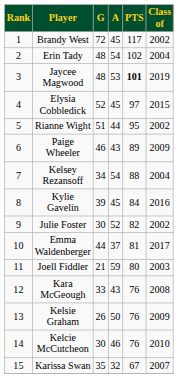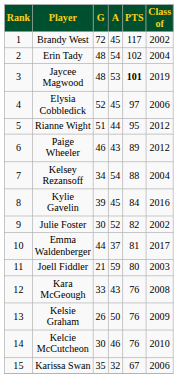 <table class="wikitable" width="30%">
 <tr align="center"  style=" background:#00502F;color:#FDD017;">
 <td><strong>Rank</strong></td>
 <td><strong>Player</strong></td>
 <td><strong>G</strong></td>
 <td><strong>A</strong></td>
 <td><strong>PTS</strong></td>
 <td><strong>Class of</strong></td>
 </tr>
 <tr align="center" bgcolor="">
 <td>1</td>
 <td>Brandy West</td>
 <td>72</td>
 <td>45</td>
 <td>117</td>
 <td>2002</td>
 </tr>
 <tr align="center" bgcolor="">
 <td>2</td>
 <td>Erin Tady</td>
 <td>48</td>
 <td>54</td>
 <td>102</td>
 <td>2004</td>
 </tr>
 <tr align="center" bgcolor="">
 <td>3</td>
 <td>Jaycee Magwood</td>
 <td>48</td>
 <td>53</td>
 <td><strong>101</strong></td>
 <td>2019</td>
 </tr>
 <tr align="center" bgcolor="">
 <td>4</td>
 <td>Elysia Cobbledick</td>
 <td>52</td>
 <td>45</td>
 <td>97</td>
-<td>2015</td>
+<td>2006</td>
 </tr>
 <tr align="center" bgcolor="">
 <td>5</td>
 <td>Rianne Wight</td>
 <td>51</td>
 <td>44</td>
 <td>95</td>
-<td>2002</td>
+<td>2012</td>
 </tr>
 <tr align="center" bgcolor="">
 <td>6</td>
 <td>Paige Wheeler</td>
 <td>46</td>
 <td>43</td>
 <td>89</td>
-<td>2009</td>
+<td>2012</td>
 </tr>
 <tr align="center" bgcolor="">
 <td>7</td>
 <td>Kelsey Rezansoff</td>
 <td>34</td>
 <td>54</td>
 <td>88</td>
 <td>2004</td>
 </tr>
 <tr align="center" bgcolor="">
 <td>8</td>
 <td>Kylie Gavelin</td>
 <td>39</td>
 <td>45</td>
 <td>84</td>
 <td>2016</td>
 </tr>
 <tr align="center" bgcolor="">
 <td>9</td>
 <td>Julie Foster</td>
 <td>30</td>
 <td>52</td>
 <td>82</td>
 <td>2002</td>
 </tr>
 <tr align="center" bgcolor="">
 <td>10</td>
 <td>Emma Waldenberger</td>
 <td>44</td>
 <td>37</td>
 <td>81</td>
 <td>2017</td>
 </tr>
 <tr align="center" bgcolor="">
 <td>11</td>
 <td>Joell Fiddler</td>
 <td>21</td>
 <td>59</td>
 <td>80</td>
 <td>2003</td>
 </tr>
 <tr align="center" bgcolor="">
 <td>12</td>
 <td>Kara McGeough</td>
 <td>33</td>
 <td>43</td>
 <td>76</td>
 <td>2008</td>
 </tr>
 <tr align="center" bgcolor="">
 <td>13</td>
 <td>Kelsie Graham</td>
 <td>26</td>
 <td>50</td>
 <td>76</td>
 <td>2009</td>
 </tr>
 <tr align="center" bgcolor="">
 <td>14</td>
 <td>Kelcie McCutcheon</td>
 <td>30</td>
 <td>46</td>
 <td>76</td>
 <td>2010</td>
 </tr>
 <tr align="center" bgcolor="">
 <td>15</td>
 <td>Karissa Swan</td>
 <td>35</td>
 <td>32</td>
 <td>67</td>
-<td>2007</td>
+<td>2006</td>
 </tr>
 <tr align="center" bgcolor="">
 </tr>
 </table>
